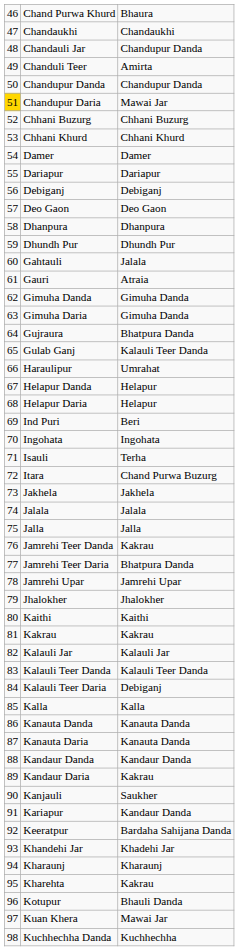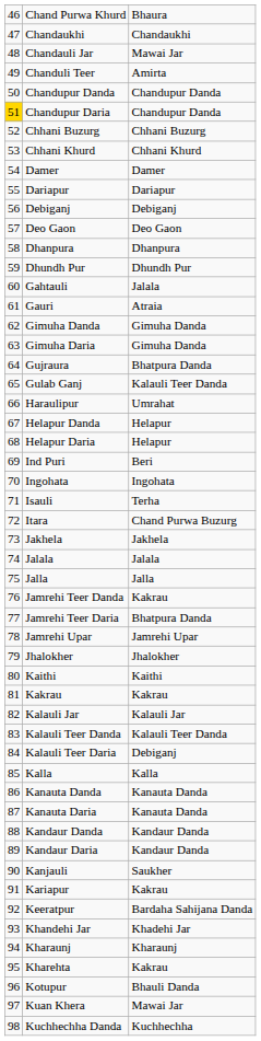 <table class="wikitable">
 <tr>
 <td>46</td>
 <td>Chand Purwa Khurd</td>
 <td>Bhaura</td>
 </tr>
 <tr>
 <td>47</td>
 <td>Chandaukhi</td>
 <td>Chandaukhi</td>
 </tr>
 <tr>
 <td>48</td>
 <td>Chandauli Jar</td>
-<td>Chandupur Danda</td>
+<td>Mawai Jar</td>
 </tr>
 <tr>
 <td>49</td>
 <td>Chanduli Teer</td>
 <td>Amirta</td>
 </tr>
 <tr>
 <td>50</td>
 <td>Chandupur Danda</td>
 <td>Chandupur Danda</td>
 </tr>
 <tr>
 <td style="background: gold;">51</td>
 <td>Chandupur Daria</td>
-<td>Mawai Jar</td>
+<td>Chandupur Danda</td>
 </tr>
 <tr>
 <td>52</td>
 <td>Chhani Buzurg</td>
 <td>Chhani Buzurg</td>
 </tr>
 <tr>
 <td>53</td>
 <td>Chhani Khurd</td>
 <td>Chhani Khurd</td>
 </tr>
 <tr>
 <td>54</td>
 <td>Damer</td>
 <td>Damer</td>
 </tr>
 <tr>
 <td>55</td>
 <td>Dariapur</td>
 <td>Dariapur</td>
 </tr>
 <tr>
 <td>56</td>
 <td>Debiganj</td>
 <td>Debiganj</td>
 </tr>
 <tr>
 <td>57</td>
 <td>Deo Gaon</td>
 <td>Deo Gaon</td>
 </tr>
 <tr>
 <td>58</td>
 <td>Dhanpura</td>
 <td>Dhanpura</td>
 </tr>
 <tr>
 <td>59</td>
 <td>Dhundh Pur</td>
 <td>Dhundh Pur</td>
 </tr>
 <tr>
 <td>60</td>
 <td>Gahtauli</td>
 <td>Jalala</td>
 </tr>
 <tr>
 <td>61</td>
 <td>Gauri</td>
 <td>Atraia</td>
 </tr>
 <tr>
 <td>62</td>
 <td>Gimuha Danda</td>
 <td>Gimuha Danda</td>
 </tr>
 <tr>
 <td>63</td>
 <td>Gimuha Daria</td>
 <td>Gimuha Danda</td>
 </tr>
 <tr>
 <td>64</td>
 <td>Gujraura</td>
 <td>Bhatpura Danda</td>
 </tr>
 <tr>
 <td>65</td>
 <td>Gulab Ganj</td>
 <td>Kalauli Teer Danda</td>
 </tr>
 <tr>
 <td>66</td>
 <td>Haraulipur</td>
 <td>Umrahat</td>
 </tr>
 <tr>
 <td>67</td>
 <td>Helapur Danda</td>
 <td>Helapur</td>
 </tr>
 <tr>
 <td>68</td>
 <td>Helapur Daria</td>
 <td>Helapur</td>
 </tr>
 <tr>
 <td>69</td>
 <td>Ind Puri</td>
 <td>Beri</td>
 </tr>
 <tr>
 <td>70</td>
 <td>Ingohata</td>
 <td>Ingohata</td>
 </tr>
 <tr>
 <td>71</td>
 <td>Isauli</td>
 <td>Terha</td>
 </tr>
 <tr>
 <td>72</td>
 <td>Itara</td>
 <td>Chand Purwa Buzurg</td>
 </tr>
 <tr>
 <td>73</td>
 <td>Jakhela</td>
 <td>Jakhela</td>
 </tr>
 <tr>
 <td>74</td>
 <td>Jalala</td>
 <td>Jalala</td>
 </tr>
 <tr>
 <td>75</td>
 <td>Jalla</td>
 <td>Jalla</td>
 </tr>
 <tr>
 <td>76</td>
 <td>Jamrehi Teer Danda</td>
 <td>Kakrau</td>
 </tr>
 <tr>
 <td>77</td>
 <td>Jamrehi Teer Daria</td>
 <td>Bhatpura Danda</td>
 </tr>
 <tr>
 <td>78</td>
 <td>Jamrehi Upar</td>
 <td>Jamrehi Upar</td>
 </tr>
 <tr>
 <td>79</td>
 <td>Jhalokher</td>
 <td>Jhalokher</td>
 </tr>
 <tr>
 <td>80</td>
 <td>Kaithi</td>
 <td>Kaithi</td>
 </tr>
 <tr>
 <td>81</td>
 <td>Kakrau</td>
 <td>Kakrau</td>
 </tr>
 <tr>
 <td>82</td>
 <td>Kalauli Jar</td>
 <td>Kalauli Jar</td>
 </tr>
 <tr>
 <td>83</td>
 <td>Kalauli Teer Danda</td>
 <td>Kalauli Teer Danda</td>
 </tr>
 <tr>
 <td>84</td>
 <td>Kalauli Teer Daria</td>
 <td>Debiganj</td>
 </tr>
 <tr>
 <td>85</td>
 <td>Kalla</td>
 <td>Kalla</td>
 </tr>
 <tr>
 <td>86</td>
 <td>Kanauta Danda</td>
 <td>Kanauta Danda</td>
 </tr>
 <tr>
 <td>87</td>
 <td>Kanauta Daria</td>
 <td>Kanauta Danda</td>
 </tr>
 <tr>
 <td>88</td>
 <td>Kandaur Danda</td>
 <td>Kandaur Danda</td>
 </tr>
 <tr>
 <td>89</td>
 <td>Kandaur Daria</td>
-<td>Kakrau</td>
+<td>Kandaur Danda</td>
 </tr>
 <tr>
 <td>90</td>
 <td>Kanjauli</td>
 <td>Saukher</td>
 </tr>
 <tr>
 <td>91</td>
 <td>Kariapur</td>
-<td>Kandaur Danda</td>
+<td>Kakrau</td>
 </tr>
 <tr>
 <td>92</td>
 <td>Keeratpur</td>
 <td>Bardaha Sahijana Danda</td>
 </tr>
 <tr>
 <td>93</td>
 <td>Khandehi Jar</td>
 <td>Khadehi Jar</td>
 </tr>
 <tr>
 <td>94</td>
 <td>Kharaunj</td>
 <td>Kharaunj</td>
 </tr>
 <tr>
 <td>95</td>
 <td>Kharehta</td>
 <td>Kakrau</td>
 </tr>
 <tr>
 <td>96</td>
 <td>Kotupur</td>
 <td>Bhauli Danda</td>
 </tr>
 <tr>
 <td>97</td>
 <td>Kuan Khera</td>
 <td>Mawai Jar</td>
 </tr>
 <tr>
 <td>98</td>
 <td>Kuchhechha Danda</td>
 <td>Kuchhechha</td>
 </tr>
 </table>
